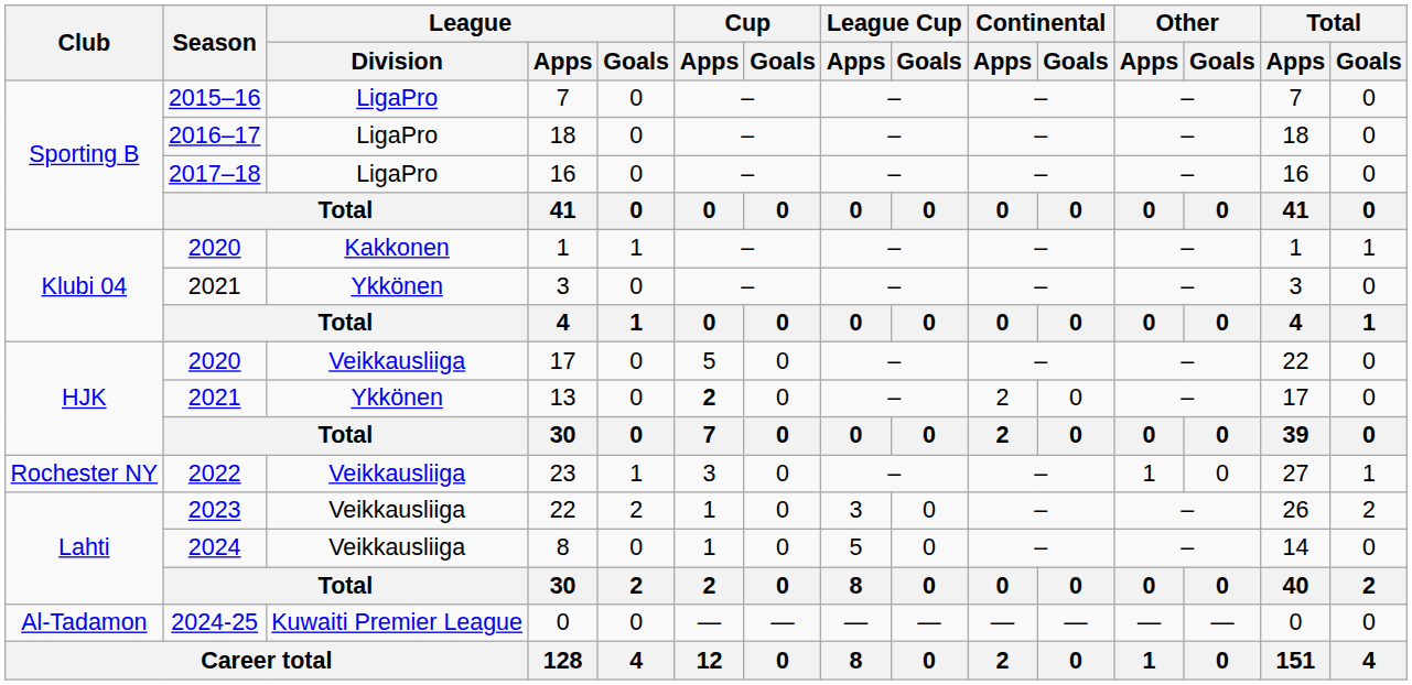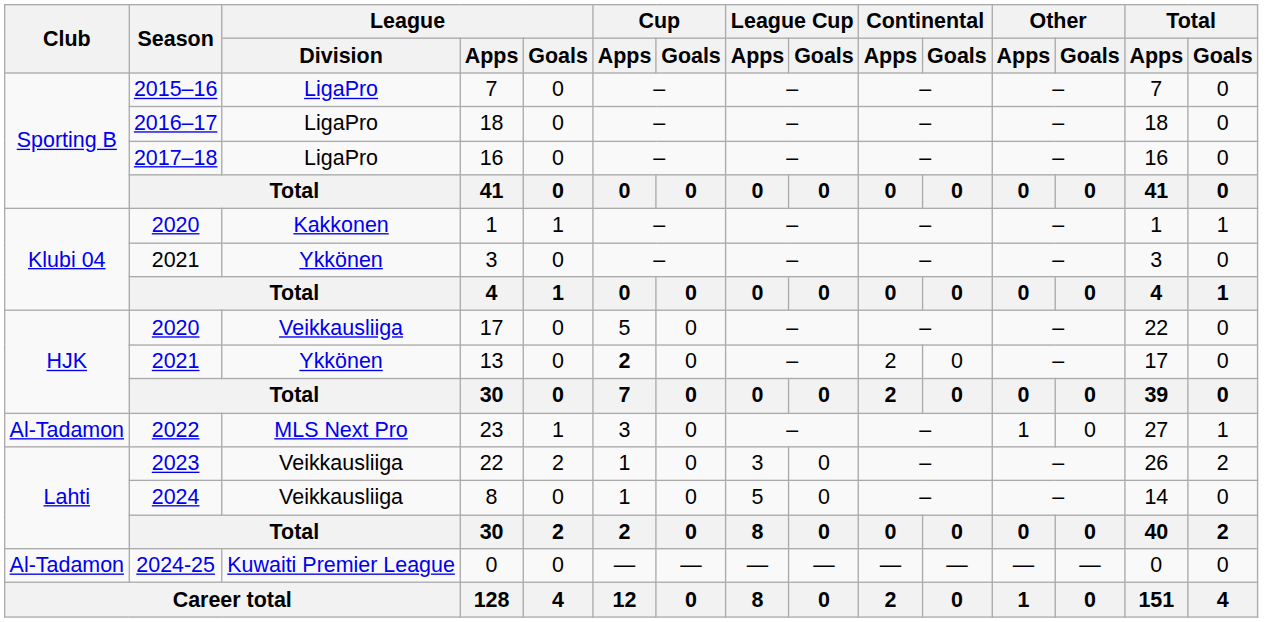 <table class="wikitable" style="text-align:center">
 <tr>
 <th rowspan="2">Club</th>
 <th rowspan="2">Season</th>
 <th colspan="3">League</th>
 <th colspan="2">Cup</th>
 <th colspan="2">League Cup</th>
 <th colspan="2">Continental</th>
 <th colspan="2">Other</th>
 <th colspan="2">Total</th>
 </tr>
 <tr>
 <th>Division</th>
 <th>Apps</th>
 <th>Goals</th>
 <th>Apps</th>
 <th>Goals</th>
 <th>Apps</th>
 <th>Goals</th>
 <th>Apps</th>
 <th>Goals</th>
 <th>Apps</th>
 <th>Goals</th>
 <th>Apps</th>
 <th>Goals</th>
 </tr>
 <tr>
 <td rowspan="4"><a href='#'>Sporting B</a></td>
 <td><a href='#'>2015–16</a></td>
 <td><a href='#'>LigaPro</a></td>
 <td>7</td>
 <td>0</td>
 <td colspan="2">–</td>
 <td colspan="2">–</td>
 <td colspan="2">–</td>
 <td colspan="2">–</td>
 <td>7</td>
 <td>0</td>
 </tr>
 <tr>
 <td><a href='#'>2016–17</a></td>
 <td>LigaPro</td>
 <td>18</td>
 <td>0</td>
 <td colspan="2">–</td>
 <td colspan="2">–</td>
 <td colspan="2">–</td>
 <td colspan="2">–</td>
 <td>18</td>
 <td>0</td>
 </tr>
 <tr>
 <td><a href='#'>2017–18</a></td>
 <td>LigaPro</td>
 <td>16</td>
 <td>0</td>
 <td colspan="2">–</td>
 <td colspan="2">–</td>
 <td colspan="2">–</td>
 <td colspan="2">–</td>
 <td>16</td>
 <td>0</td>
 </tr>
 <tr>
 <th colspan="2">Total</th>
 <th>41</th>
 <th>0</th>
 <th>0</th>
 <th>0</th>
 <th>0</th>
 <th>0</th>
 <th>0</th>
 <th>0</th>
 <th>0</th>
 <th>0</th>
 <th>41</th>
 <th>0</th>
 </tr>
 <tr>
 <td rowspan="3"><a href='#'>Klubi 04</a></td>
 <td><a href='#'>2020</a></td>
 <td><a href='#'>Kakkonen</a></td>
 <td>1</td>
 <td>1</td>
 <td colspan="2">–</td>
 <td colspan="2">–</td>
 <td colspan="2">–</td>
 <td colspan="2">–</td>
 <td>1</td>
 <td>1</td>
 </tr>
 <tr>
 <td>2021</td>
 <td><a href='#'>Ykkönen</a></td>
 <td>3</td>
 <td>0</td>
 <td colspan="2">–</td>
 <td colspan="2">–</td>
 <td colspan="2">–</td>
 <td colspan="2">–</td>
 <td>3</td>
 <td>0</td>
 </tr>
 <tr>
 <th colspan="2">Total</th>
 <th>4</th>
 <th>1</th>
 <th>0</th>
 <th>0</th>
 <th>0</th>
 <th>0</th>
 <th>0</th>
 <th>0</th>
 <th>0</th>
 <th>0</th>
 <th>4</th>
 <th>1</th>
 </tr>
 <tr>
 <td rowspan="3"><a href='#'>HJK</a></td>
 <td><a href='#'>2020</a></td>
 <td><a href='#'>Veikkausliiga</a></td>
 <td>17</td>
 <td>0</td>
 <td>5</td>
 <td>0</td>
 <td colspan="2">–</td>
 <td colspan="2">–</td>
 <td colspan="2">–</td>
 <td>22</td>
 <td>0</td>
 </tr>
 <tr>
 <td><a href='#'>2021</a></td>
 <td><a href='#'>Ykkönen</a></td>
 <td>13</td>
 <td>0</td>
 <td><strong>2</strong></td>
 <td>0</td>
 <td colspan="2">–</td>
 <td>2</td>
 <td>0</td>
 <td colspan="2">–</td>
 <td>17</td>
 <td>0</td>
 </tr>
 <tr>
 <th colspan="2">Total</th>
 <th>30</th>
 <th>0</th>
 <th>7</th>
 <th>0</th>
 <th>0</th>
 <th>0</th>
 <th>2</th>
 <th>0</th>
 <th>0</th>
 <th>0</th>
 <th>39</th>
 <th>0</th>
 </tr>
 <tr>
-<td><a href='#'>Rochester NY</a></td>
+<td><a href='#'>Al-Tadamon</a></td>
 <td><a href='#'>2022</a></td>
-<td><a href='#'>Veikkausliiga</a></td>
+<td><a href='#'>MLS Next Pro</a></td>
 <td>23</td>
 <td>1</td>
 <td>3</td>
 <td>0</td>
 <td colspan="2">–</td>
 <td colspan="2">–</td>
 <td>1</td>
 <td>0</td>
 <td>27</td>
 <td>1</td>
 </tr>
 <tr>
 <td rowspan="3"><a href='#'>Lahti</a></td>
 <td><a href='#'>2023</a></td>
 <td>Veikkausliiga</td>
 <td>22</td>
 <td>2</td>
 <td>1</td>
 <td>0</td>
 <td>3</td>
 <td>0</td>
 <td colspan="2">–</td>
 <td colspan="2">–</td>
 <td>26</td>
 <td>2</td>
 </tr>
 <tr>
 <td><a href='#'>2024</a></td>
 <td>Veikkausliiga</td>
 <td>8</td>
 <td>0</td>
 <td>1</td>
 <td>0</td>
 <td>5</td>
 <td>0</td>
 <td colspan="2">–</td>
 <td colspan="2">–</td>
 <td>14</td>
 <td>0</td>
 </tr>
 <tr>
 <th colspan="2">Total</th>
 <th>30</th>
 <th>2</th>
 <th>2</th>
 <th>0</th>
 <th>8</th>
 <th>0</th>
 <th>0</th>
 <th>0</th>
 <th>0</th>
 <th>0</th>
 <th>40</th>
 <th>2</th>
 </tr>
 <tr>
 <td><a href='#'>Al-Tadamon</a></td>
 <td><a href='#'>2024-25</a></td>
 <td><a href='#'>Kuwaiti Premier League</a></td>
 <td>0</td>
 <td>0</td>
 <td>—</td>
 <td>—</td>
 <td>—</td>
 <td>—</td>
 <td>—</td>
 <td>—</td>
 <td>—</td>
 <td>—</td>
 <td>0</td>
 <td>0</td>
 </tr>
 <tr>
 <th colspan="3">Career total</th>
 <th>128</th>
 <th>4</th>
 <th>12</th>
 <th>0</th>
 <th>8</th>
 <th>0</th>
 <th>2</th>
 <th>0</th>
 <th>1</th>
 <th>0</th>
 <th>151</th>
 <th>4</th>
 </tr>
 </table>
